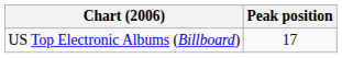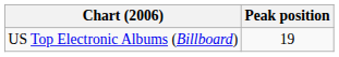 <table class = "wikitable">
 <tr>
 <th>Chart (2006)</th>
 <th>Peak position</th>
 </tr>
 <tr>
 <td>US <a href='#'>Top Electronic Albums</a> (<em><a href='#'>Billboard</a></em>)</td>
-<td style="text-align:center;">17</td>
+<td style="text-align:center;">19</td>
 </tr>
 </table>
